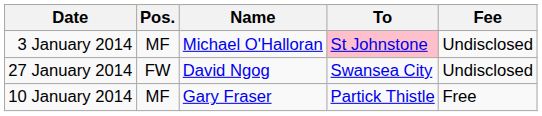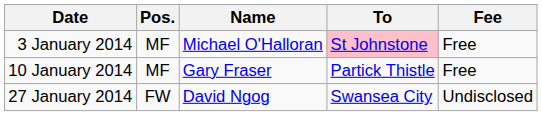 <table class="wikitable" style="text-align:center">
 <tr>
 <th>Date</th>
 <th>Pos.</th>
 <th>Name</th>
 <th>To</th>
 <th>Fee</th>
 </tr>
 <tr>
 <td align="right">3 January 2014</td>
 <td>MF</td>
 <td align="left"> <a href='#'>Michael O'Halloran</a></td>
 <td align="left" style="background: pink;"> <a href='#'>St Johnstone</a></td>
-<td align="left">Undisclosed</td>
+<td align="left">Free</td>
+</tr>
+<tr>
+<td align="right">10 January 2014</td>
+<td>MF</td>
+<td align="left"> <a href='#'>Gary Fraser</a></td>
+<td align="left"> <a href='#'>Partick Thistle</a></td>
+<td align="left">Free</td>
 </tr>
 <tr>
 <td align="right">27 January 2014</td>
 <td>FW</td>
 <td align="left"> <a href='#'>David Ngog</a></td>
 <td align="left"> <a href='#'>Swansea City</a></td>
 <td align="left">Undisclosed</td>
 </tr>
-<tr>
-<td align="right">10 January 2014</td>
-<td>MF</td>
-<td align="left"> <a href='#'>Gary Fraser</a></td>
-<td align="left"> <a href='#'>Partick Thistle</a></td>
-<td align="left">Free</td>
-</tr>
 </table>
